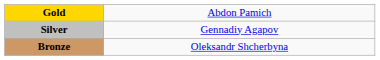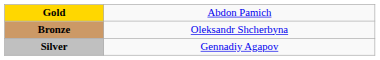 <table class="wikitable" style="text-align:center; " width="35%">
 <tr>
 <td bgcolor="gold"><strong>Gold</strong></td>
 <td><a href='#'>Abdon Pamich</a><br>  <small><em></em></small></td>
 </tr>
 <tr>
+<td bgcolor="CC9966"><strong>Bronze</strong></td>
+<td><a href='#'>Oleksandr Shcherbyna</a><br>  <small><em></em></small></td>
+</tr>
+<tr>
 <td bgcolor="silver"><strong>Silver</strong></td>
 <td><a href='#'>Gennadiy Agapov</a><br>  <small><em></em></small></td>
 </tr>
-<tr>
-<td bgcolor="CC9966"><strong>Bronze</strong></td>
-<td><a href='#'>Oleksandr Shcherbyna</a><br>  <small><em></em></small></td>
-</tr>
 </table>
